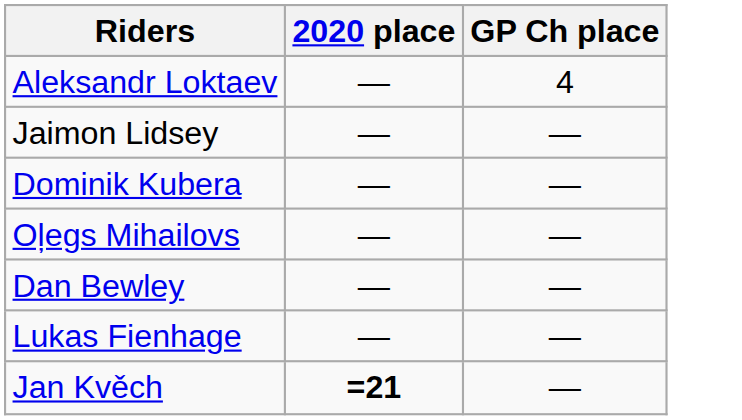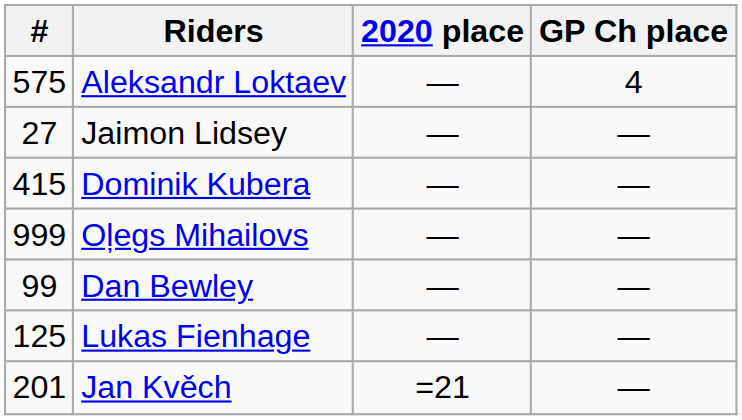 <table class="wikitable" style="text-align: center; font-size: 95%">
 <tr>
+<th>#</th>
 <th>Riders</th>
 <th><a href='#'>2020</a> place</th>
 <th>GP Ch place</th>
 </tr>
 <tr>
+<td>575</td>
 <td align=left> <a href='#'>Aleksandr Loktaev</a></td>
 <td>—</td>
 <td>4</td>
 </tr>
 <tr>
+<td>27</td>
 <td align=left> Jaimon Lidsey</td>
 <td>—</td>
 <td>—</td>
 </tr>
 <tr>
+<td>415</td>
 <td align=left> <a href='#'>Dominik Kubera</a></td>
 <td>—</td>
 <td>—</td>
 </tr>
 <tr>
+<td>999</td>
 <td align=left> <a href='#'>Oļegs Mihailovs</a></td>
 <td>—</td>
 <td>—</td>
 </tr>
 <tr>
+<td>99</td>
 <td align=left> <a href='#'>Dan Bewley</a></td>
 <td>—</td>
 <td>—</td>
 </tr>
 <tr>
+<td>125</td>
 <td align=left> <a href='#'>Lukas Fienhage</a></td>
 <td>—</td>
 <td>—</td>
 </tr>
 <tr>
+<td>201</td>
 <td align=left> <a href='#'>Jan Kvěch</a></td>
-<td><strong>=21</strong></td>
+<td>=21</td>
 <td>—</td>
 </tr>
 </table>
